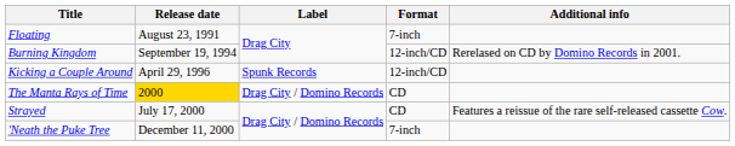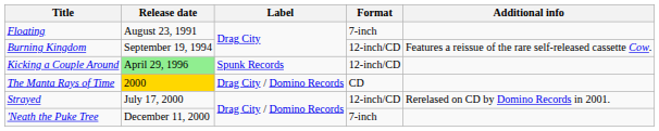 <table class="wikitable">
 <tr>
 <th>Title</th>
 <th>Release date</th>
 <th>Label</th>
 <th>Format</th>
 <th>Additional info</th>
 </tr>
 <tr>
 <td><em><a href='#'>Floating</a></em></td>
 <td>August 23, 1991</td>
 <td rowspan="2"><a href='#'>Drag City</a></td>
 <td>7-inch</td>
 <td></td>
 </tr>
 <tr>
 <td><em><a href='#'>Burning Kingdom</a></em></td>
 <td>September 19, 1994</td>
 <td>12-inch/CD</td>
-<td>Rerelased on CD by <a href='#'>Domino Records</a> in 2001.</td>
+<td>Features a reissue of the rare self-released cassette <em><a href='#'>Cow</a></em>.</td>
 </tr>
 <tr>
 <td><em><a href='#'>Kicking a Couple Around</a></em></td>
-<td>April 29, 1996</td>
+<td style="background: lightgreen;">April 29, 1996</td>
 <td><a href='#'>Spunk Records</a></td>
 <td>12-inch/CD</td>
 <td></td>
 </tr>
 <tr>
 <td><em><a href='#'>The Manta Rays of Time</a></em></td>
 <td style="background: gold;">2000</td>
 <td><a href='#'>Drag City</a> / <a href='#'>Domino Records</a></td>
 <td>CD</td>
 <td></td>
 </tr>
 <tr>
 <td><em><a href='#'>Strayed</a></em></td>
 <td>July 17, 2000</td>
 <td rowspan="2"><a href='#'>Drag City</a> / <a href='#'>Domino Records</a></td>
-<td>CD</td>
-<td>Features a reissue of the rare self-released cassette <em><a href='#'>Cow</a></em>.</td>
+<td>12-inch/CD</td>
+<td>Rerelased on CD by <a href='#'>Domino Records</a> in 2001.</td>
 </tr>
 <tr>
 <td><em><a href='#'>'Neath the Puke Tree</a></em></td>
 <td>December 11, 2000</td>
 <td>7-inch</td>
 <td></td>
 </tr>
 </table>
